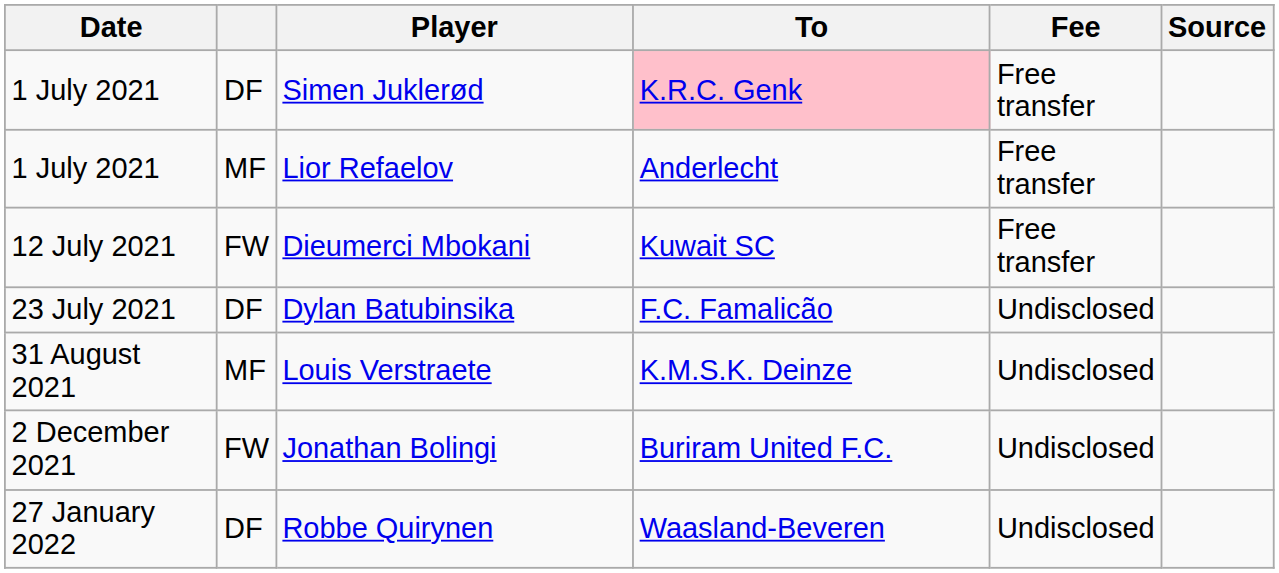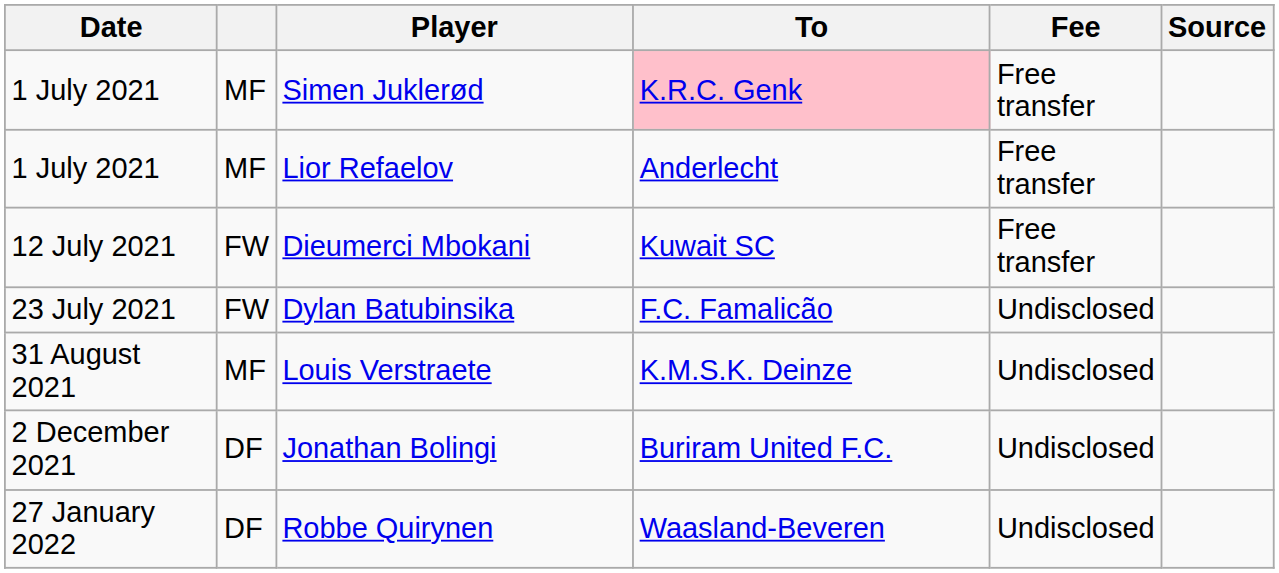 <table class="wikitable sortable">
 <tr>
 <th style="width:110px;">Date</th>
 <th style="width:20px;"></th>
 <th style="width:190px;">Player</th>
 <th style="width:190px;">To</th>
 <th style="width:80px;" class="unsortable">Fee</th>
 <th style="width:20px;">Source</th>
 </tr>
 <tr>
 <td>1 July 2021</td>
-<td>DF</td>
+<td>MF</td>
 <td> <a href='#'>Simen Juklerød</a></td>
 <td style="background: pink;"> <a href='#'>K.R.C. Genk</a></td>
 <td>Free transfer</td>
 <td></td>
 </tr>
 <tr>
 <td>1 July 2021</td>
 <td>MF</td>
 <td> <a href='#'>Lior Refaelov</a></td>
 <td> <a href='#'>Anderlecht</a></td>
 <td>Free transfer</td>
 <td></td>
 </tr>
 <tr>
 <td>12 July 2021</td>
 <td>FW</td>
 <td> <a href='#'>Dieumerci Mbokani</a></td>
 <td> <a href='#'>Kuwait SC</a></td>
 <td>Free transfer</td>
 <td></td>
 </tr>
 <tr>
 <td>23 July 2021</td>
-<td>DF</td>
+<td>FW</td>
 <td> <a href='#'>Dylan Batubinsika</a></td>
 <td> <a href='#'>F.C. Famalicão</a></td>
 <td>Undisclosed</td>
 <td></td>
 </tr>
 <tr>
 <td>31 August 2021</td>
 <td>MF</td>
 <td> <a href='#'>Louis Verstraete</a></td>
 <td> <a href='#'>K.M.S.K. Deinze</a></td>
 <td>Undisclosed</td>
 <td></td>
 </tr>
 <tr>
 <td>2 December 2021</td>
-<td>FW</td>
+<td>DF</td>
 <td> <a href='#'>Jonathan Bolingi</a></td>
 <td> <a href='#'>Buriram United F.C.</a></td>
 <td>Undisclosed</td>
 <td></td>
 </tr>
 <tr>
 <td>27 January 2022</td>
 <td>DF</td>
 <td> <a href='#'>Robbe Quirynen</a></td>
 <td> <a href='#'>Waasland-Beveren</a></td>
 <td>Undisclosed</td>
 <td></td>
 </tr>
 </table>
